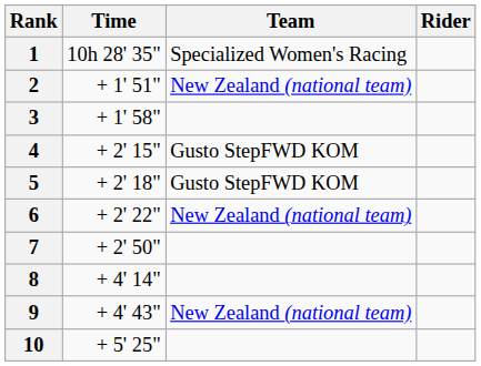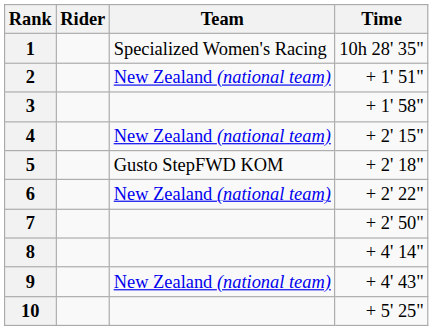 <table class="wikitable" margin-bottom:0;">
 <tr>
 <th scope="col">Rank</th>
+<th scope="col">Rider</th>
+<th scope="col">Team</th>
 <th scope="col">Time</th>
-<th scope="col">Team</th>
-<th scope="col">Rider</th>
 </tr>
 <tr>
 <th scope="row">1</th>
+<td> </td>
+<td>Specialized Women's Racing</td>
 <td align="right">10h 28' 35"</td>
-<td>Specialized Women's Racing</td>
-<td> </td>
 </tr>
 <tr>
 <th scope="row">2</th>
+<td></td>
+<td><a href='#'>New Zealand <em>(national team)</em></a></td>
 <td align="right">+ 1' 51"</td>
-<td><a href='#'>New Zealand <em>(national team)</em></a></td>
-<td></td>
 </tr>
 <tr>
 <th scope="row">3</th>
-<td align="right">+ 1' 58"</td>
 <td></td>
 <td></td>
+<td align="right">+ 1' 58"</td>
 </tr>
 <tr>
 <th scope="row">4</th>
+<td></td>
+<td><a href='#'>New Zealand <em>(national team)</em></a></td>
 <td align="right">+ 2' 15"</td>
-<td>Gusto StepFWD KOM</td>
-<td></td>
 </tr>
 <tr>
 <th scope="row">5</th>
+<td></td>
+<td>Gusto StepFWD KOM</td>
 <td align="right">+ 2' 18"</td>
-<td>Gusto StepFWD KOM</td>
-<td></td>
 </tr>
 <tr>
 <th scope="row">6</th>
+<td></td>
+<td><a href='#'>New Zealand <em>(national team)</em></a></td>
 <td align="right">+ 2' 22"</td>
-<td><a href='#'>New Zealand <em>(national team)</em></a></td>
-<td></td>
 </tr>
 <tr>
 <th scope="row">7</th>
-<td align="right">+ 2' 50"</td>
 <td></td>
 <td></td>
+<td align="right">+ 2' 50"</td>
 </tr>
 <tr>
 <th scope="row">8</th>
-<td align="right">+ 4' 14"</td>
 <td></td>
 <td></td>
+<td align="right">+ 4' 14"</td>
 </tr>
 <tr>
 <th scope="row">9</th>
+<td></td>
+<td><a href='#'>New Zealand <em>(national team)</em></a></td>
 <td align="right">+ 4' 43"</td>
-<td><a href='#'>New Zealand <em>(national team)</em></a></td>
-<td></td>
 </tr>
 <tr>
 <th scope="row">10</th>
+<td> </td>
+<td></td>
 <td align="right">+ 5' 25"</td>
-<td></td>
-<td> </td>
 </tr>
 </table>
